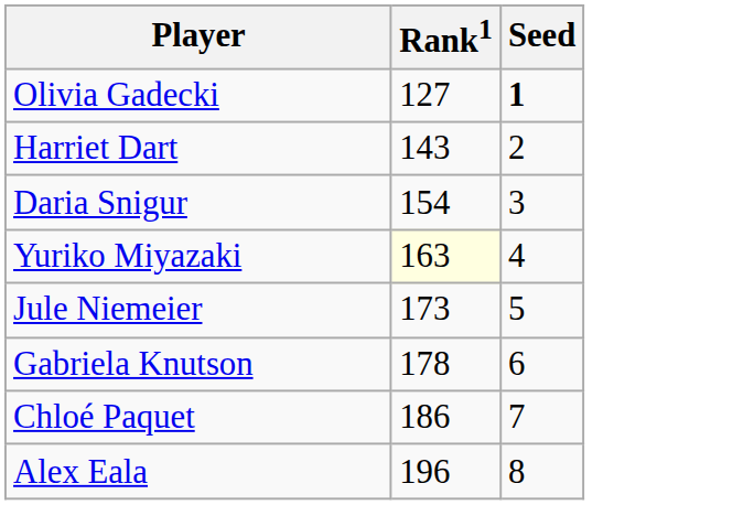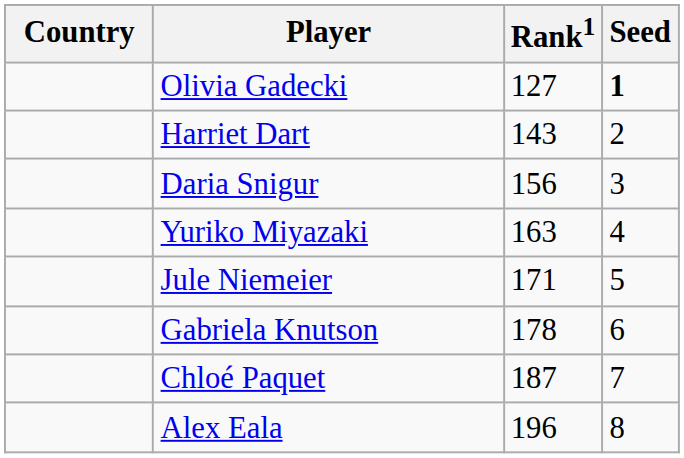 <table class="sortable wikitable">
 <tr>
+<th width="70">Country</th>
 <th width="175">Player</th>
 <th>Rank<sup>1</sup></th>
 <th>Seed</th>
 </tr>
 <tr>
+<td></td>
 <td><a href='#'>Olivia Gadecki</a></td>
 <td>127</td>
 <td><strong>1</strong></td>
 </tr>
 <tr>
+<td></td>
 <td><a href='#'>Harriet Dart</a></td>
 <td>143</td>
 <td>2</td>
 </tr>
 <tr>
+<td></td>
 <td><a href='#'>Daria Snigur</a></td>
-<td>154</td>
+<td>156</td>
 <td>3</td>
 </tr>
 <tr>
+<td></td>
 <td><a href='#'>Yuriko Miyazaki</a></td>
-<td style="background: lightyellow;">163</td>
+<td>163</td>
 <td>4</td>
 </tr>
 <tr>
+<td></td>
 <td><a href='#'>Jule Niemeier</a></td>
-<td>173</td>
+<td>171</td>
 <td>5</td>
 </tr>
 <tr>
+<td></td>
 <td><a href='#'>Gabriela Knutson</a></td>
 <td>178</td>
 <td>6</td>
 </tr>
 <tr>
+<td></td>
 <td><a href='#'>Chloé Paquet</a></td>
-<td>186</td>
+<td>187</td>
 <td>7</td>
 </tr>
 <tr>
+<td></td>
 <td><a href='#'>Alex Eala</a></td>
 <td>196</td>
 <td>8</td>
 </tr>
 </table>
